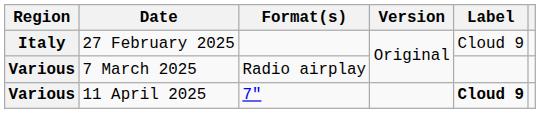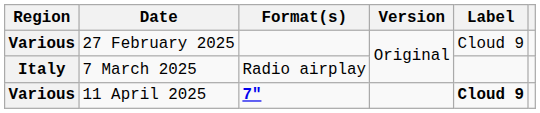 <table class="wikitable plainrowheaders">
 <tr>
 <th scope="col">Region</th>
 <th scope="col">Date</th>
 <th scope="col">Format(s)</th>
 <th scope="col">Version</th>
 <th scope="col">Label</th>
 <th scope="col"></th>
 </tr>
 <tr>
-<th scope="row">Italy</th>
+<th scope="row">Various</th>
 <td>27 February 2025</td>
 <td></td>
 <td rowspan="2">Original</td>
 <td>Cloud 9</td>
 <td></td>
 </tr>
 <tr>
-<th scope="row">Various</th>
+<th scope="row">Italy</th>
 <td>7 March 2025</td>
 <td>Radio airplay</td>
 <td></td>
 <td></td>
 </tr>
 <tr>
 <th scope="row">Various</th>
 <td>11 April 2025</td>
-<td><a href='#'>7"</a></td>
+<td><strong><a href='#'>7"</a></strong></td>
 <td></td>
 <td><strong>Cloud 9</strong></td>
 <td></td>
 </tr>
 </table>
